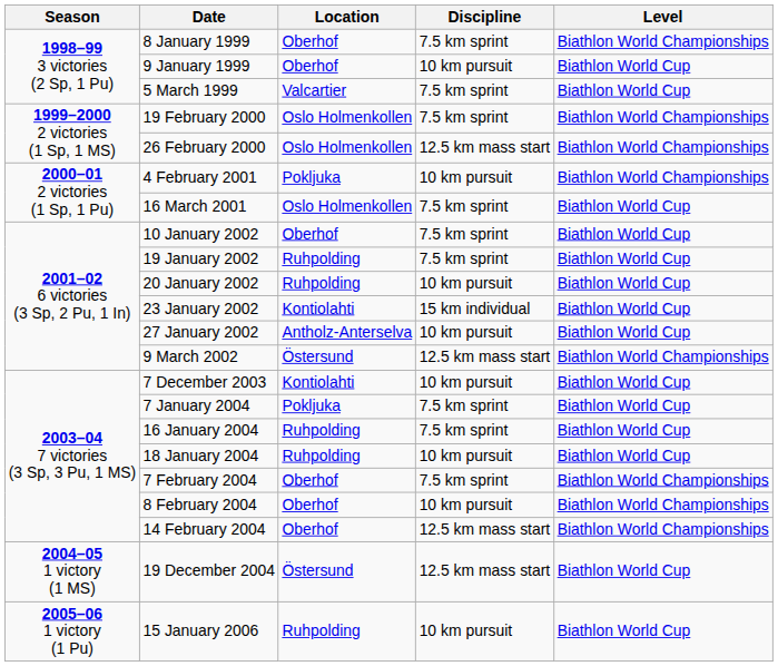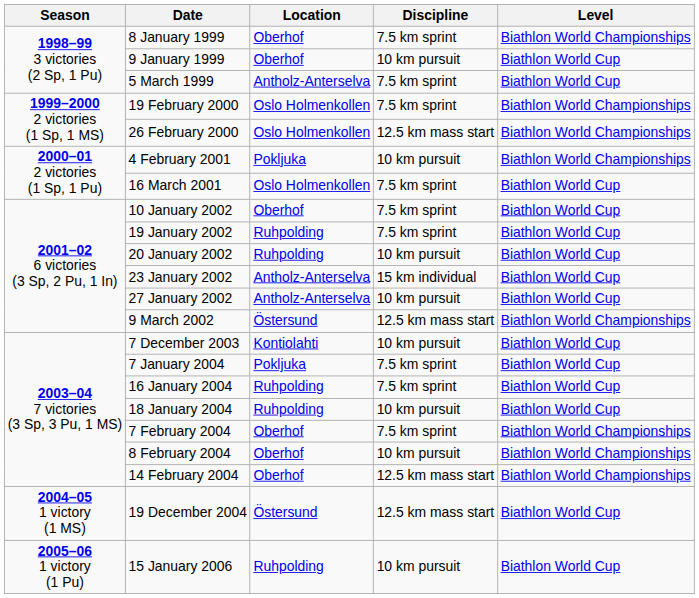 <table class="wikitable">
 <tr>
 <th>Season</th>
 <th>Date</th>
 <th>Location</th>
 <th>Discipline</th>
 <th>Level</th>
 </tr>
 <tr>
 <td rowspan="3" style="text-align:center;"><strong><a href='#'>1998–99</a></strong> <br> 3 victories <br> (2 Sp, 1 Pu)</td>
 <td>8 January 1999</td>
 <td> <a href='#'>Oberhof</a></td>
 <td>7.5 km sprint</td>
 <td><a href='#'>Biathlon World Championships</a></td>
 </tr>
 <tr>
 <td>9 January 1999</td>
 <td> <a href='#'>Oberhof</a></td>
 <td>10 km pursuit</td>
 <td><a href='#'>Biathlon World Cup</a></td>
 </tr>
 <tr>
 <td>5 March 1999</td>
-<td> <a href='#'>Valcartier</a></td>
+<td> <a href='#'>Antholz-Anterselva</a></td>
 <td>7.5 km sprint</td>
 <td><a href='#'>Biathlon World Cup</a></td>
 </tr>
 <tr>
 <td rowspan="2" style="text-align:center;"><strong><a href='#'>1999–2000</a></strong> <br> 2 victories <br> (1 Sp, 1 MS)</td>
 <td>19 February 2000</td>
 <td> <a href='#'>Oslo Holmenkollen</a></td>
 <td>7.5 km sprint</td>
 <td><a href='#'>Biathlon World Championships</a></td>
 </tr>
 <tr>
 <td>26 February 2000</td>
 <td> <a href='#'>Oslo Holmenkollen</a></td>
 <td>12.5 km mass start</td>
 <td><a href='#'>Biathlon World Championships</a></td>
 </tr>
 <tr>
 <td rowspan="2" style="text-align:center;"><strong><a href='#'>2000–01</a></strong> <br> 2 victories <br> (1 Sp, 1 Pu)</td>
 <td>4 February 2001</td>
 <td> <a href='#'>Pokljuka</a></td>
 <td>10 km pursuit</td>
 <td><a href='#'>Biathlon World Championships</a></td>
 </tr>
 <tr>
 <td>16 March 2001</td>
 <td> <a href='#'>Oslo Holmenkollen</a></td>
 <td>7.5 km sprint</td>
 <td><a href='#'>Biathlon World Cup</a></td>
 </tr>
 <tr>
 <td rowspan="6" style="text-align:center;"><strong><a href='#'>2001–02</a></strong> <br> 6 victories <br> (3 Sp, 2 Pu, 1 In)</td>
 <td>10 January 2002</td>
 <td> <a href='#'>Oberhof</a></td>
 <td>7.5 km sprint</td>
 <td><a href='#'>Biathlon World Cup</a></td>
 </tr>
 <tr>
 <td>19 January 2002</td>
 <td> <a href='#'>Ruhpolding</a></td>
 <td>7.5 km sprint</td>
 <td><a href='#'>Biathlon World Cup</a></td>
 </tr>
 <tr>
 <td>20 January 2002</td>
 <td> <a href='#'>Ruhpolding</a></td>
 <td>10 km pursuit</td>
 <td><a href='#'>Biathlon World Cup</a></td>
 </tr>
 <tr>
 <td>23 January 2002</td>
-<td> <a href='#'>Kontiolahti</a></td>
+<td> <a href='#'>Antholz-Anterselva</a></td>
 <td>15 km individual</td>
 <td><a href='#'>Biathlon World Cup</a></td>
 </tr>
 <tr>
 <td>27 January 2002</td>
 <td> <a href='#'>Antholz-Anterselva</a></td>
 <td>10 km pursuit</td>
 <td><a href='#'>Biathlon World Cup</a></td>
 </tr>
 <tr>
 <td>9 March 2002</td>
 <td> <a href='#'>Östersund</a></td>
 <td>12.5 km mass start</td>
 <td><a href='#'>Biathlon World Championships</a></td>
 </tr>
 <tr>
 <td rowspan="7" style="text-align:center;"><strong><a href='#'>2003–04</a></strong> <br> 7 victories <br> (3 Sp, 3 Pu, 1 MS)</td>
 <td>7 December 2003</td>
 <td> <a href='#'>Kontiolahti</a></td>
 <td>10 km pursuit</td>
 <td><a href='#'>Biathlon World Cup</a></td>
 </tr>
 <tr>
 <td>7 January 2004</td>
 <td> <a href='#'>Pokljuka</a></td>
 <td>7.5 km sprint</td>
 <td><a href='#'>Biathlon World Cup</a></td>
 </tr>
 <tr>
 <td>16 January 2004</td>
 <td> <a href='#'>Ruhpolding</a></td>
 <td>7.5 km sprint</td>
 <td><a href='#'>Biathlon World Cup</a></td>
 </tr>
 <tr>
 <td>18 January 2004</td>
 <td> <a href='#'>Ruhpolding</a></td>
 <td>10 km pursuit</td>
 <td><a href='#'>Biathlon World Cup</a></td>
 </tr>
 <tr>
 <td>7 February 2004</td>
 <td> <a href='#'>Oberhof</a></td>
 <td>7.5 km sprint</td>
 <td><a href='#'>Biathlon World Championships</a></td>
 </tr>
 <tr>
 <td>8 February 2004</td>
 <td> <a href='#'>Oberhof</a></td>
 <td>10 km pursuit</td>
 <td><a href='#'>Biathlon World Championships</a></td>
 </tr>
 <tr>
 <td>14 February 2004</td>
 <td> <a href='#'>Oberhof</a></td>
 <td>12.5 km mass start</td>
 <td><a href='#'>Biathlon World Championships</a></td>
 </tr>
 <tr>
 <td rowspan="1" style="text-align:center;"><strong><a href='#'>2004–05</a></strong> <br> 1 victory <br> (1 MS)</td>
 <td>19 December 2004</td>
 <td> <a href='#'>Östersund</a></td>
 <td>12.5 km mass start</td>
 <td><a href='#'>Biathlon World Cup</a></td>
 </tr>
 <tr>
 <td rowspan="1" style="text-align:center;"><strong><a href='#'>2005–06</a></strong> <br> 1 victory <br> (1 Pu)</td>
 <td>15 January 2006</td>
 <td> <a href='#'>Ruhpolding</a></td>
 <td>10 km pursuit</td>
 <td><a href='#'>Biathlon World Cup</a></td>
 </tr>
 </table>
